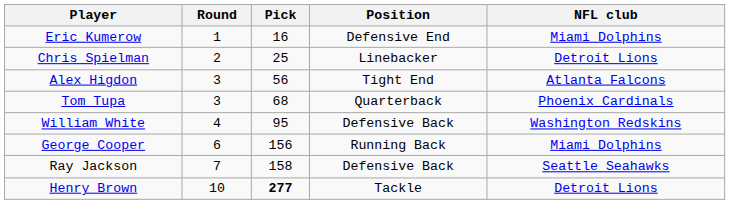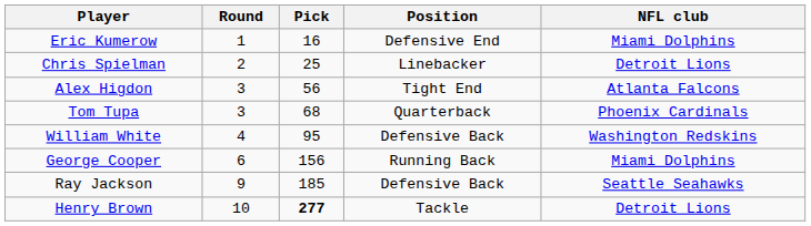 <table class="wikitable" width="80%">
 <tr>
 <th>Player</th>
 <th>Round</th>
 <th>Pick</th>
 <th>Position</th>
 <th>NFL club</th>
 </tr>
 <tr align="center" bgcolor="">
 <td><a href='#'>Eric Kumerow</a></td>
 <td>1</td>
 <td>16</td>
 <td>Defensive End</td>
 <td><a href='#'>Miami Dolphins</a></td>
 </tr>
 <tr align="center" bgcolor="">
 <td><a href='#'>Chris Spielman</a></td>
 <td>2</td>
 <td>25</td>
 <td>Linebacker</td>
 <td><a href='#'>Detroit Lions</a></td>
 </tr>
 <tr align="center" bgcolor="">
 <td><a href='#'>Alex Higdon</a></td>
 <td>3</td>
 <td>56</td>
 <td>Tight End</td>
 <td><a href='#'>Atlanta Falcons</a></td>
 </tr>
 <tr align="center" bgcolor="">
 <td><a href='#'>Tom Tupa</a></td>
 <td>3</td>
 <td>68</td>
 <td>Quarterback</td>
 <td><a href='#'>Phoenix Cardinals</a></td>
 </tr>
 <tr align="center" bgcolor="">
 <td><a href='#'>William White</a></td>
 <td>4</td>
 <td>95</td>
 <td>Defensive Back</td>
 <td><a href='#'>Washington Redskins</a></td>
 </tr>
 <tr align="center" bgcolor="">
 <td><a href='#'>George Cooper</a></td>
 <td>6</td>
 <td>156</td>
 <td>Running Back</td>
 <td><a href='#'>Miami Dolphins</a></td>
 </tr>
 <tr align="center" bgcolor="">
 <td>Ray Jackson</td>
-<td>7</td>
-<td>158</td>
+<td>9</td>
+<td>185</td>
 <td>Defensive Back</td>
 <td><a href='#'>Seattle Seahawks</a></td>
 </tr>
 <tr align="center" bgcolor="">
 <td><a href='#'>Henry Brown</a></td>
 <td>10</td>
 <td><strong>277</strong></td>
 <td>Tackle</td>
 <td><a href='#'>Detroit Lions</a></td>
 </tr>
 </table>
